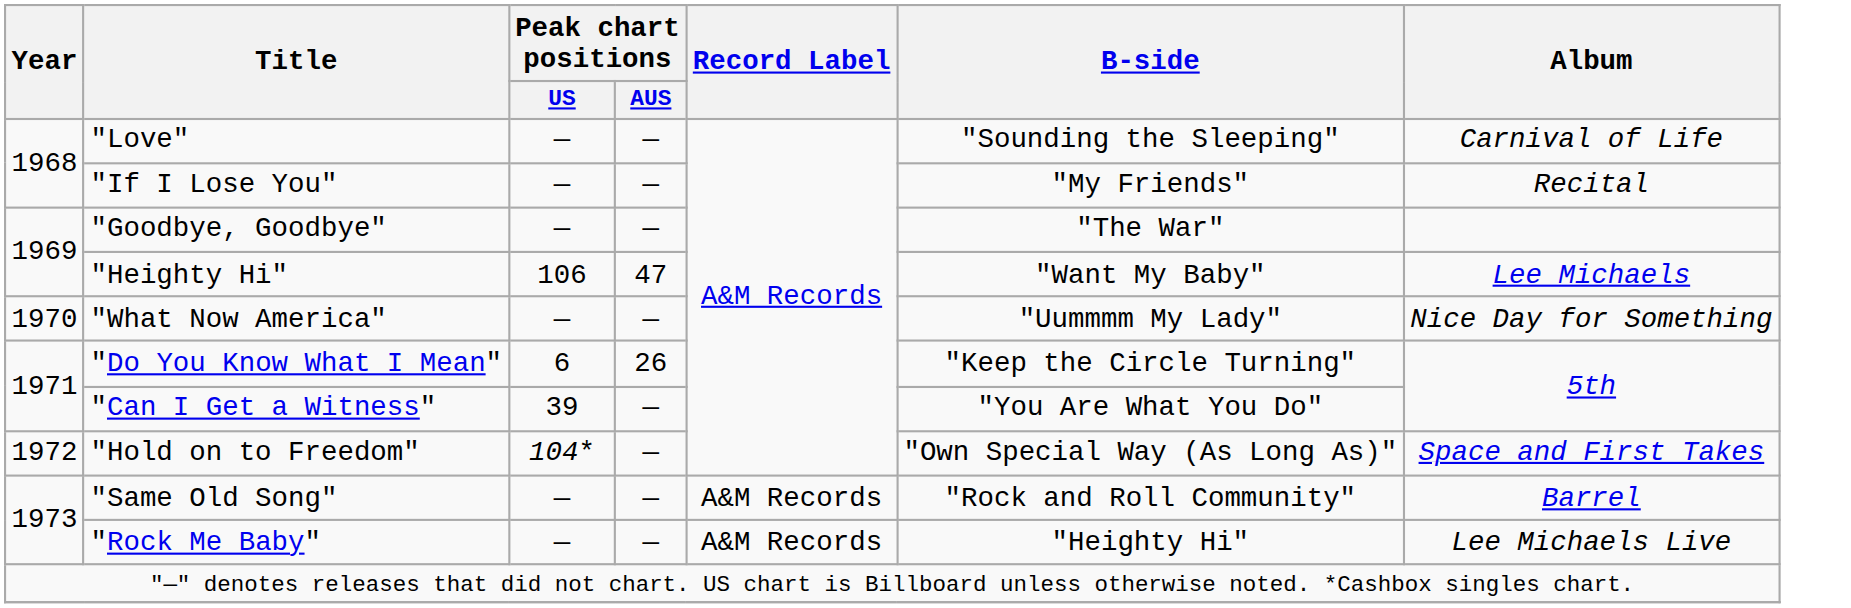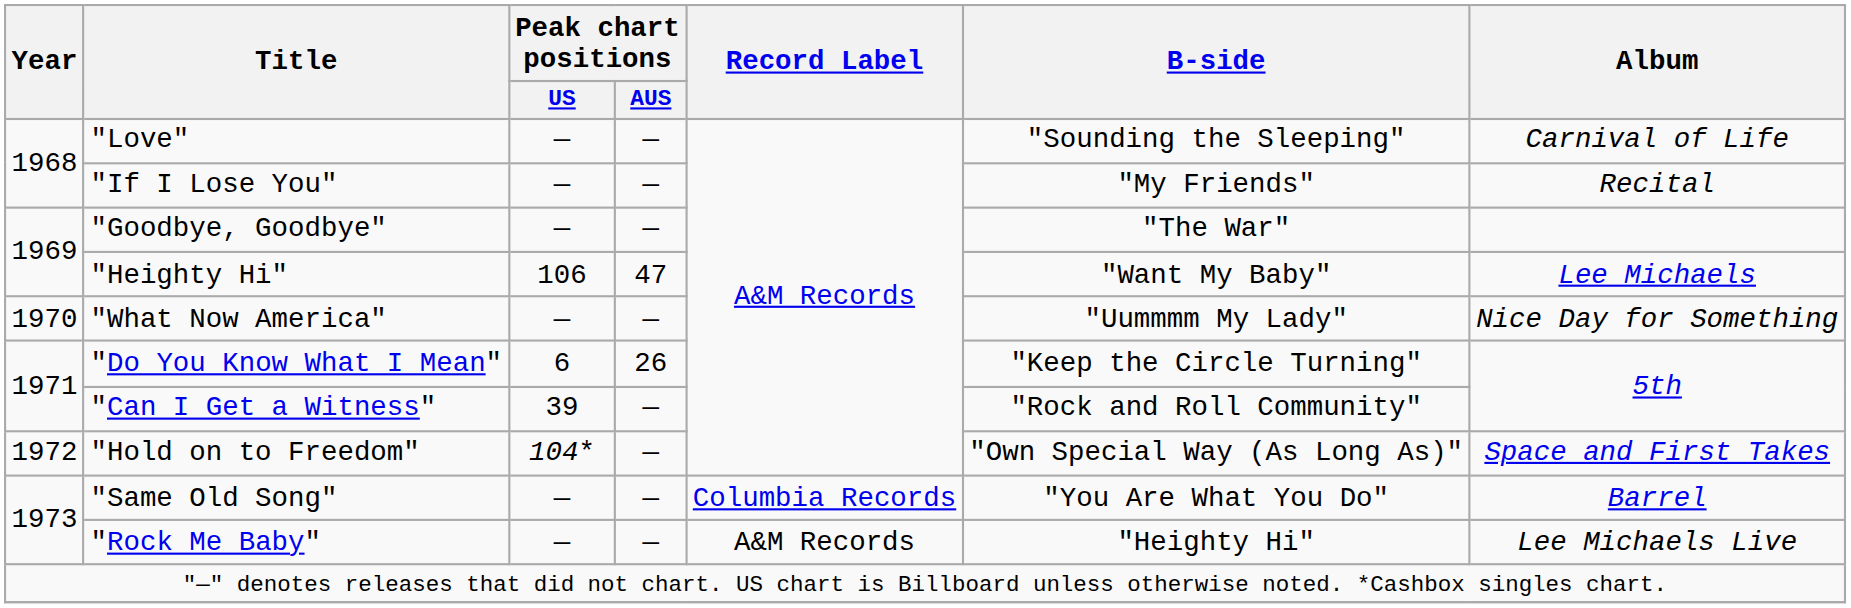 <table class="wikitable" style=text-align:center;>
 <tr>
 <th rowspan="2">Year</th>
 <th rowspan="2">Title</th>
 <th colspan="2">Peak chart<br>positions</th>
 <th rowspan="2"><a href='#'>Record Label</a></th>
 <th rowspan="2"><a href='#'>B-side</a></th>
 <th rowspan="2">Album</th>
 </tr>
 <tr style="font-size:smaller;">
 <th align=centre><a href='#'>US</a></th>
 <th align=centre><a href='#'>AUS</a></th>
 </tr>
 <tr>
 <td rowspan="2">1968</td>
 <td align=left>"Love"</td>
 <td>—</td>
 <td>—</td>
 <td rowspan="8"><a href='#'>A&M Records</a></td>
 <td>"Sounding the Sleeping"</td>
 <td rowspan="1"><em>Carnival of Life</em></td>
 </tr>
 <tr>
 <td align=left>"If I Lose You"</td>
 <td>—</td>
 <td>—</td>
 <td>"My Friends"</td>
 <td rowspan="1"><em>Recital</em></td>
 </tr>
 <tr>
 <td rowspan="2">1969</td>
 <td align=left>"Goodbye, Goodbye"</td>
 <td>—</td>
 <td>—</td>
 <td>"The War"</td>
 <td rowspan="1"></td>
 </tr>
 <tr>
 <td align=left>"Heighty Hi"</td>
 <td>106</td>
 <td>47</td>
 <td>"Want My Baby"</td>
 <td rowspan="1"><em><a href='#'>Lee Michaels</a></em></td>
 </tr>
 <tr>
 <td rowspan="1">1970</td>
 <td align=left>"What Now America"</td>
 <td>—</td>
 <td>—</td>
 <td>"Uummmm My Lady"</td>
 <td rowspan="1"><em>Nice Day for Something</em></td>
 </tr>
 <tr>
 <td rowspan="2">1971</td>
 <td align=left>"<a href='#'>Do You Know What I Mean</a>"</td>
 <td>6</td>
 <td>26</td>
 <td>"Keep the Circle Turning"</td>
 <td rowspan="2"><em><a href='#'>5th</a></em></td>
 </tr>
 <tr>
 <td align=left>"<a href='#'>Can I Get a Witness</a>"</td>
 <td>39</td>
 <td>—</td>
-<td>"You Are What You Do"</td>
+<td>"Rock and Roll Community"</td>
 </tr>
 <tr>
 <td rowspan="1">1972</td>
 <td align=left>"Hold on to Freedom"</td>
 <td><em>104</em>*</td>
 <td>—</td>
 <td>"Own Special Way (As Long As)"</td>
 <td rowspan="1"><em><a href='#'>Space and First Takes</a></em></td>
 </tr>
 <tr>
 <td rowspan="2">1973</td>
 <td align=left>"Same Old Song"</td>
 <td>—</td>
 <td>—</td>
-<td rowspan="1">A&M Records</td>
-<td>"Rock and Roll Community"</td>
+<td rowspan="1"><a href='#'>Columbia Records</a></td>
+<td>"You Are What You Do"</td>
 <td rowspan="1"><em><a href='#'>Barrel</a></em></td>
 </tr>
 <tr>
 <td align=left>"<a href='#'>Rock Me Baby</a>"</td>
 <td>—</td>
 <td>—</td>
 <td rowspan="1">A&M Records</td>
 <td>"Heighty Hi"</td>
 <td rowspan="1"><em>Lee Michaels Live</em></td>
 </tr>
 <tr>
 <td colspan="15" style="font-size:8pt">"—" denotes releases that did not chart. US chart is Billboard unless otherwise noted. *Cashbox singles chart.</td>
 </tr>
 <tr>
 </tr>
 </table>
